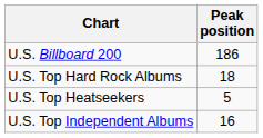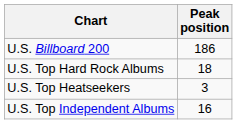 <table class="wikitable sortable">
 <tr>
 <th>Chart</th>
 <th>Peak<br>position</th>
 </tr>
 <tr>
 <td>U.S. <a href='#'><em>Billboard</em> 200</a></td>
 <td align="center">186</td>
 </tr>
 <tr>
 <td>U.S. Top Hard Rock Albums</td>
 <td align="center">18</td>
 </tr>
 <tr>
 <td>U.S. Top Heatseekers</td>
-<td align="center">5</td>
+<td align="center">3</td>
 </tr>
 <tr>
 <td>U.S. Top <a href='#'>Independent Albums</a></td>
 <td align="center">16</td>
 </tr>
 </table>
